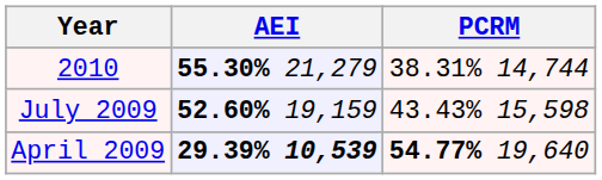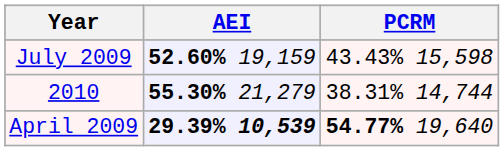 <table class="wikitable"  style="float:right; font-size:100%; margin: 1em 1em 1em 1em;">
 <tr style="background:lightgrey;">
 <th>Year</th>
 <th><a href='#'>AEI</a></th>
 <th><a href='#'>PCRM</a></th>
 </tr>
 <tr>
+<td style="text-align:center; background:#fff3f3;"><a href='#'>July 2009</a></td>
+<td style="text-align:center; background:#f0f0ff;"><strong>52.60%</strong> <em>19,159</em></td>
+<td style="text-align:center; background:#fff3f3;">43.43% <em>15,598</em></td>
+</tr>
+<tr>
 <td style="text-align:center; background:#fff3f3;"><a href='#'>2010</a></td>
 <td style="text-align:center; background:#f0f0ff;"><strong>55.30%</strong> <em>21,279</em></td>
 <td style="text-align:center; background:#fff3f3;">38.31% <em>14,744</em></td>
-</tr>
-<tr>
-<td style="text-align:center; background:#fff3f3;"><a href='#'>July 2009</a></td>
-<td style="text-align:center; background:#f0f0ff;"><strong>52.60%</strong> <em>19,159</em></td>
-<td style="text-align:center; background:#fff3f3;">43.43% <em>15,598</em></td>
 </tr>
 <tr>
 <td style="text-align:center; background:#fff3f3;"><a href='#'>April 2009</a></td>
 <td style="text-align:center; background:#f0f0ff;"><strong>29.39% <em>10,539</em></strong></td>
 <td style="text-align:center; background:#fff3f3;"><strong>54.77%</strong> <em>19,640</em></td>
 </tr>
 </table>
